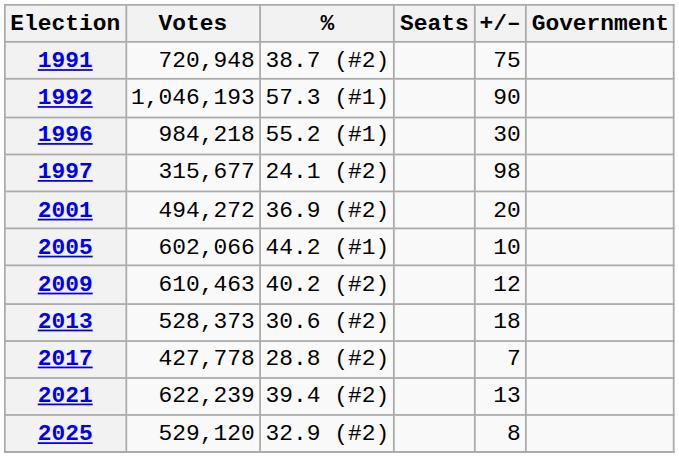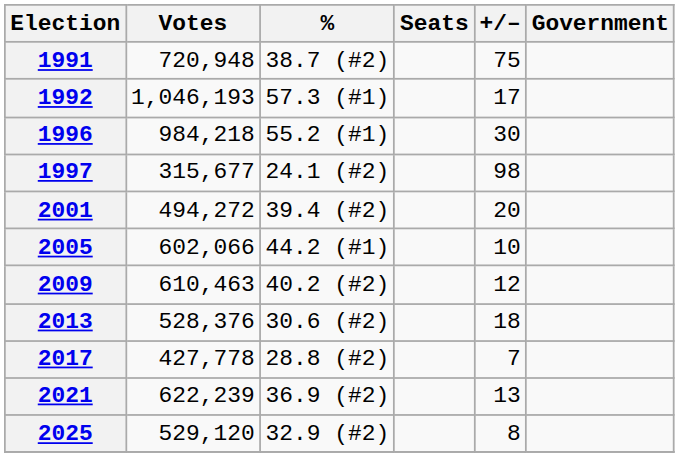 <table class="wikitable" style="text-align:right;">
 <tr>
 <th>Election</th>
 <th>Votes</th>
 <th>%</th>
 <th>Seats</th>
 <th>+/–</th>
 <th>Government</th>
 </tr>
 <tr>
 <th><a href='#'>1991</a></th>
 <td>720,948</td>
 <td>38.7 (#2)</td>
 <td></td>
 <td> 75</td>
 <td></td>
 </tr>
 <tr>
 <th><a href='#'>1992</a></th>
 <td>1,046,193</td>
 <td>57.3 (#1)</td>
 <td></td>
-<td> 90</td>
+<td> 17</td>
 <td></td>
 </tr>
 <tr>
 <th><a href='#'>1996</a></th>
 <td>984,218</td>
 <td>55.2 (#1)</td>
 <td></td>
 <td> 30</td>
 <td></td>
 </tr>
 <tr>
 <th><a href='#'>1997</a></th>
 <td>315,677</td>
 <td>24.1 (#2)</td>
 <td></td>
 <td> 98</td>
 <td></td>
 </tr>
 <tr>
 <th><a href='#'>2001</a></th>
 <td>494,272</td>
-<td>36.9 (#2)</td>
+<td>39.4 (#2)</td>
 <td></td>
 <td> 20</td>
 <td></td>
 </tr>
 <tr>
 <th><a href='#'>2005</a></th>
 <td>602,066</td>
 <td>44.2 (#1)</td>
 <td></td>
 <td> 10</td>
 <td></td>
 </tr>
 <tr>
 <th><a href='#'>2009</a></th>
 <td>610,463</td>
 <td>40.2 (#2)</td>
 <td></td>
 <td> 12</td>
 <td></td>
 </tr>
 <tr>
 <th><a href='#'>2013</a></th>
-<td>528,373</td>
+<td>528,376</td>
 <td>30.6 (#2)</td>
 <td></td>
 <td> 18</td>
 <td></td>
 </tr>
 <tr>
 <th><a href='#'>2017</a></th>
 <td>427,778</td>
 <td>28.8 (#2)</td>
 <td></td>
 <td> 7</td>
 <td></td>
 </tr>
 <tr>
 <th><a href='#'>2021</a></th>
 <td>622,239</td>
-<td>39.4 (#2)</td>
+<td>36.9 (#2)</td>
 <td></td>
 <td> 13</td>
 <td></td>
 </tr>
 <tr>
 <th><a href='#'>2025</a></th>
 <td>529,120</td>
 <td>32.9 (#2)</td>
 <td></td>
 <td> 8</td>
 <td></td>
 </tr>
 <tr>
 </tr>
 </table>
